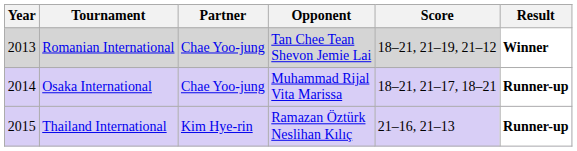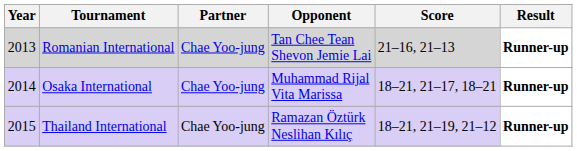 <table class="sortable wikitable" style="font-size: 90%;">
 <tr>
 <th>Year</th>
 <th>Tournament</th>
 <th>Partner</th>
 <th>Opponent</th>
 <th>Score</th>
 <th>Result</th>
 </tr>
 <tr style="background:#D5D5D5">
 <td align="center">2013</td>
 <td align="left"><a href='#'>Romanian International</a></td>
 <td align="left"> <a href='#'>Chae Yoo-jung</a></td>
 <td align="left"> <a href='#'>Tan Chee Tean</a><br> <a href='#'>Shevon Jemie Lai</a></td>
-<td align="left">18–21, 21–19, 21–12</td>
-<td style="text-align:left; background:white"> <strong>Winner</strong></td>
+<td align="left">21–16, 21–13</td>
+<td style="text-align:left; background:white"> <strong>Runner-up</strong></td>
 </tr>
 <tr style="background:#D8CEF6">
 <td align="center">2014</td>
 <td align="left"><a href='#'>Osaka International</a></td>
 <td align="left"> <a href='#'>Chae Yoo-jung</a></td>
 <td align="left"> <a href='#'>Muhammad Rijal</a><br> <a href='#'>Vita Marissa</a></td>
 <td align="left">18–21, 21–17, 18–21</td>
 <td style="text-align:left; background:white"> <strong>Runner-up</strong></td>
 </tr>
 <tr style="background:#D8CEF6">
 <td align="center">2015</td>
 <td align="left"><a href='#'>Thailand International</a></td>
-<td align="left"> <a href='#'>Kim Hye-rin</a></td>
+<td align="left"> Chae Yoo-jung</td>
 <td align="left"> <a href='#'>Ramazan Öztürk</a><br> <a href='#'>Neslihan Kılıç</a></td>
-<td align="left">21–16, 21–13</td>
+<td align="left">18–21, 21–19, 21–12</td>
 <td style="text-align:left; background:white"> <strong>Runner-up</strong></td>
 </tr>
 </table>
